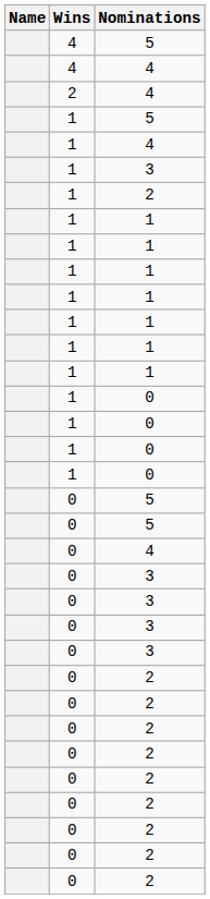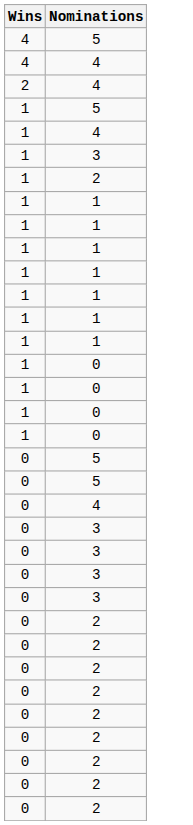 <table class="sortable wikitable plainrowheaders" style="text-align:center">
 <tr>
-<th scope=col>Name</th>
 <th scope=col data-sort-type="number">Wins</th>
 <th scope=col data-sort-type="number">Nominations</th>
 </tr>
 <tr>
-<th scope=row></th>
 <td>4</td>
 <td>5</td>
 </tr>
 <tr>
-<th scope=row></th>
 <td>4</td>
 <td>4</td>
 </tr>
 <tr>
-<th scope=row></th>
 <td>2</td>
 <td>4</td>
 </tr>
 <tr>
-<th scope=row></th>
 <td>1</td>
 <td>5</td>
 </tr>
 <tr>
-<th scope=row></th>
 <td>1</td>
 <td>4</td>
 </tr>
 <tr>
-<th scope=row></th>
 <td>1</td>
 <td>3</td>
 </tr>
 <tr>
-<th scope=row></th>
 <td>1</td>
 <td>2</td>
 </tr>
 <tr>
-<th scope=row></th>
 <td>1</td>
 <td>1</td>
 </tr>
 <tr>
-<th scope=row></th>
 <td>1</td>
 <td>1</td>
 </tr>
 <tr>
-<th scope=row></th>
 <td>1</td>
 <td>1</td>
 </tr>
 <tr>
-<th scope=row></th>
 <td>1</td>
 <td>1</td>
 </tr>
 <tr>
-<th scope=row></th>
 <td>1</td>
 <td>1</td>
 </tr>
 <tr>
-<th scope=row></th>
 <td>1</td>
 <td>1</td>
 </tr>
 <tr>
-<th scope=row></th>
 <td>1</td>
 <td>1</td>
 </tr>
 <tr>
-<th scope=row></th>
 <td>1</td>
 <td>0</td>
 </tr>
 <tr>
-<th scope=row></th>
 <td>1</td>
 <td>0</td>
 </tr>
 <tr>
-<th scope=row></th>
 <td>1</td>
 <td>0</td>
 </tr>
 <tr>
-<th scope=row></th>
 <td>1</td>
 <td>0</td>
 </tr>
 <tr>
-<th scope=row></th>
 <td>0</td>
 <td>5</td>
 </tr>
 <tr>
-<th scope=row></th>
 <td>0</td>
 <td>5</td>
 </tr>
 <tr>
-<th scope=row></th>
 <td>0</td>
 <td>4</td>
 </tr>
 <tr>
-<th scope=row></th>
 <td>0</td>
 <td>3</td>
 </tr>
 <tr>
-<th scope=row></th>
 <td>0</td>
 <td>3</td>
 </tr>
 <tr>
-<th scope=row></th>
 <td>0</td>
 <td>3</td>
 </tr>
 <tr>
-<th scope=row></th>
 <td>0</td>
 <td>3</td>
 </tr>
 <tr>
-<th scope=row></th>
 <td>0</td>
 <td>2</td>
 </tr>
 <tr>
-<th scope=row></th>
 <td>0</td>
 <td>2</td>
 </tr>
 <tr>
-<th scope=row></th>
 <td>0</td>
 <td>2</td>
 </tr>
 <tr>
-<th scope=row></th>
 <td>0</td>
 <td>2</td>
 </tr>
 <tr>
-<th scope=row></th>
 <td>0</td>
 <td>2</td>
 </tr>
 <tr>
-<th scope=row></th>
 <td>0</td>
 <td>2</td>
 </tr>
 <tr>
-<th scope=row></th>
 <td>0</td>
 <td>2</td>
 </tr>
 <tr>
-<th scope=row></th>
 <td>0</td>
 <td>2</td>
 </tr>
 <tr>
-<th scope=row></th>
 <td>0</td>
 <td>2</td>
 </tr>
 </table>
